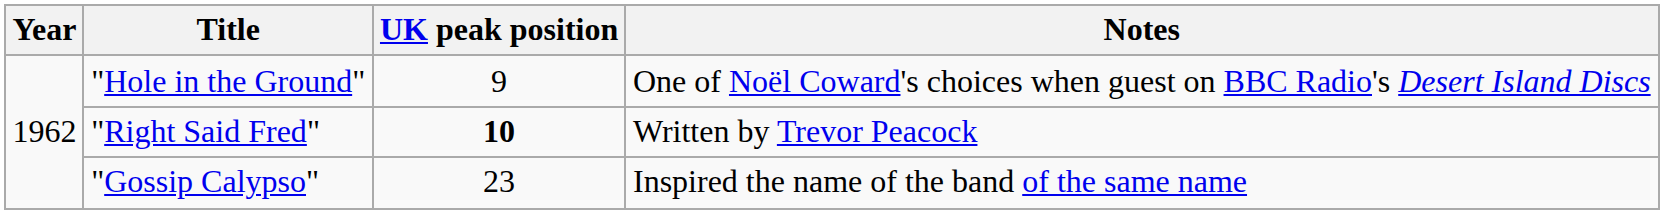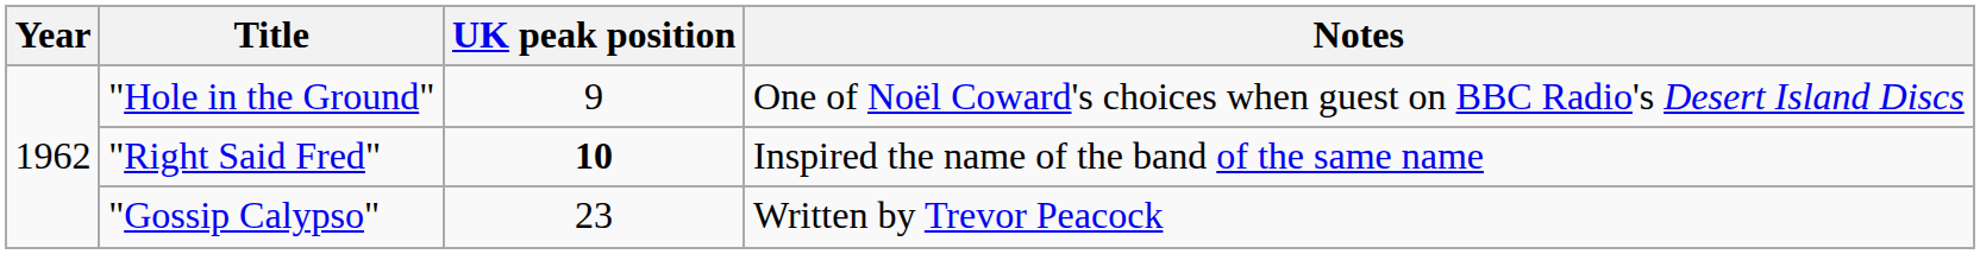 <table class="wikitable">
 <tr>
 <th>Year</th>
 <th>Title</th>
 <th><a href='#'>UK</a> peak position</th>
 <th>Notes</th>
 </tr>
 <tr>
 <td rowspan="3">1962</td>
 <td>"<a href='#'>Hole in the Ground</a>"</td>
 <td align=center>9</td>
 <td>One of <a href='#'>Noël Coward</a>'s choices when guest on <a href='#'>BBC Radio</a>'s <em><a href='#'>Desert Island Discs</a></em></td>
 </tr>
 <tr>
 <td>"<a href='#'>Right Said Fred</a>"</td>
 <td align=center><strong>10</strong></td>
-<td>Written by <a href='#'>Trevor Peacock</a></td>
+<td>Inspired the name of the band <a href='#'>of the same name</a></td>
 </tr>
 <tr>
 <td>"<a href='#'>Gossip Calypso</a>"</td>
 <td align=center>23</td>
-<td>Inspired the name of the band <a href='#'>of the same name</a></td>
+<td>Written by <a href='#'>Trevor Peacock</a></td>
 </tr>
 </table>
